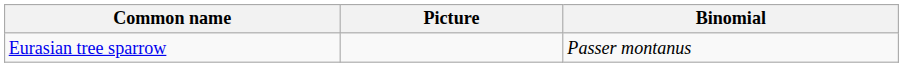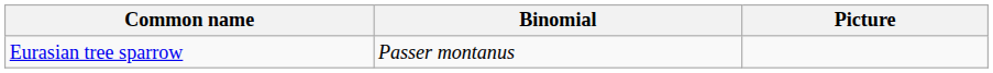 <table width=50% class="wikitable">
 <tr>
 <th width=30%>Common name</th>
+<th width=30%>Binomial</th>
 <th width=20%>Picture</th>
-<th width=30%>Binomial</th>
 </tr>
 <tr>
 <td><a href='#'>Eurasian tree sparrow</a></td>
+<td><em>Passer montanus</em></td>
 <td></td>
-<td><em>Passer montanus</em></td>
 </tr>
 </table>
